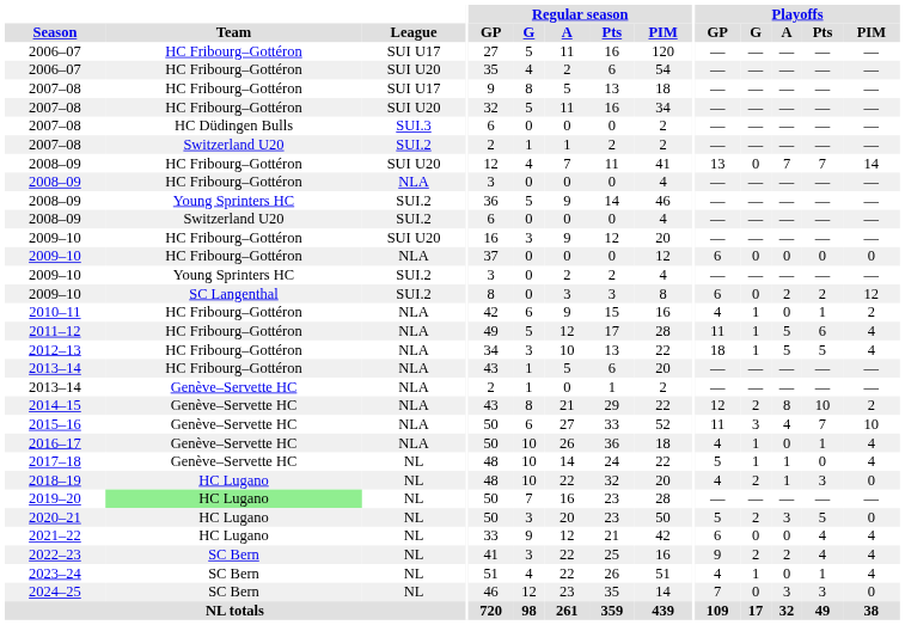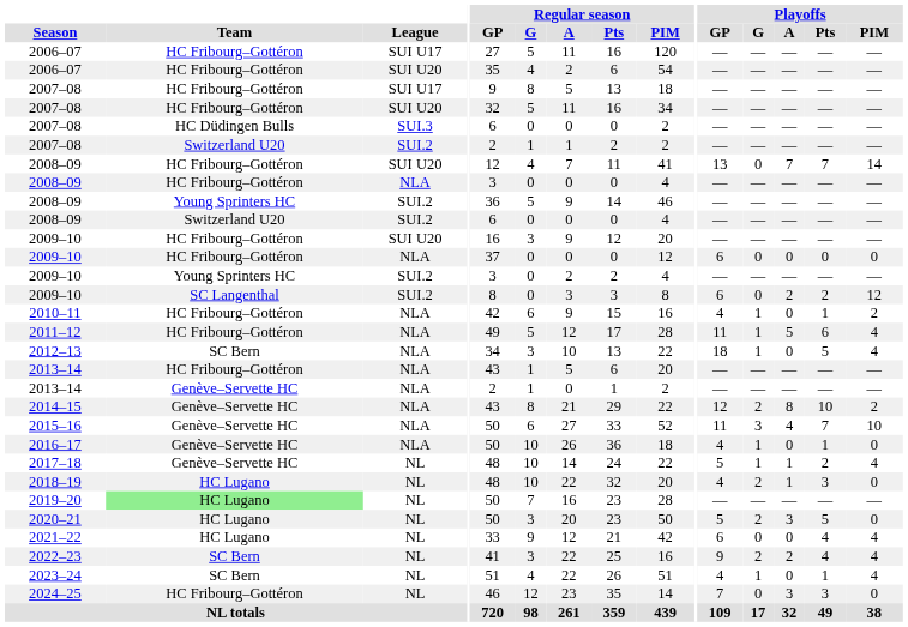 <table border="0" cellpadding="1" cellspacing="0" style="text-align:center; width:60em">
 <tr bgcolor="#e0e0e0">
 <th colspan="3" bgcolor="#ffffff"></th>
 <th rowspan="99" bgcolor="#ffffff"></th>
 <th colspan="5"><a href='#'>Regular season</a></th>
 <th rowspan="99" bgcolor="#ffffff"></th>
 <th colspan="5"><a href='#'>Playoffs</a></th>
 </tr>
 <tr bgcolor="#e0e0e0">
 <th><a href='#'>Season</a></th>
 <th>Team</th>
 <th>League</th>
 <th>GP</th>
 <th><a href='#'>G</a></th>
 <th><a href='#'>A</a></th>
 <th><a href='#'>Pts</a></th>
 <th><a href='#'>PIM</a></th>
 <th>GP</th>
 <th>G</th>
 <th>A</th>
 <th>Pts</th>
 <th>PIM</th>
 </tr>
 <tr>
 <td>2006–07</td>
 <td><a href='#'>HC Fribourg–Gottéron</a></td>
 <td>SUI U17</td>
 <td>27</td>
 <td>5</td>
 <td>11</td>
 <td>16</td>
 <td>120</td>
 <td>—</td>
 <td>—</td>
 <td>—</td>
 <td>—</td>
 <td>—</td>
 </tr>
 <tr bgcolor="#f0f0f0">
 <td>2006–07</td>
 <td>HC Fribourg–Gottéron</td>
 <td>SUI U20</td>
 <td>35</td>
 <td>4</td>
 <td>2</td>
 <td>6</td>
 <td>54</td>
 <td>—</td>
 <td>—</td>
 <td>—</td>
 <td>—</td>
 <td>—</td>
 </tr>
 <tr>
 <td>2007–08</td>
 <td>HC Fribourg–Gottéron</td>
 <td>SUI U17</td>
 <td>9</td>
 <td>8</td>
 <td>5</td>
 <td>13</td>
 <td>18</td>
 <td>—</td>
 <td>—</td>
 <td>—</td>
 <td>—</td>
 <td>—</td>
 </tr>
 <tr bgcolor="#f0f0f0">
 <td>2007–08</td>
 <td>HC Fribourg–Gottéron</td>
 <td>SUI U20</td>
 <td>32</td>
 <td>5</td>
 <td>11</td>
 <td>16</td>
 <td>34</td>
 <td>—</td>
 <td>—</td>
 <td>—</td>
 <td>—</td>
 <td>—</td>
 </tr>
 <tr>
 <td>2007–08</td>
 <td>HC Düdingen Bulls</td>
 <td><a href='#'>SUI.3</a></td>
 <td>6</td>
 <td>0</td>
 <td>0</td>
 <td>0</td>
 <td>2</td>
 <td>—</td>
 <td>—</td>
 <td>—</td>
 <td>—</td>
 <td>—</td>
 </tr>
 <tr bgcolor="#f0f0f0">
 <td>2007–08</td>
 <td><a href='#'>Switzerland U20</a></td>
 <td><a href='#'>SUI.2</a></td>
 <td>2</td>
 <td>1</td>
 <td>1</td>
 <td>2</td>
 <td>2</td>
 <td>—</td>
 <td>—</td>
 <td>—</td>
 <td>—</td>
 <td>—</td>
 </tr>
 <tr>
 <td>2008–09</td>
 <td>HC Fribourg–Gottéron</td>
 <td>SUI U20</td>
 <td>12</td>
 <td>4</td>
 <td>7</td>
 <td>11</td>
 <td>41</td>
 <td>13</td>
 <td>0</td>
 <td>7</td>
 <td>7</td>
 <td>14</td>
 </tr>
 <tr bgcolor="#f0f0f0">
 <td><a href='#'>2008–09</a></td>
 <td>HC Fribourg–Gottéron</td>
 <td><a href='#'>NLA</a></td>
 <td>3</td>
 <td>0</td>
 <td>0</td>
 <td>0</td>
 <td>4</td>
 <td>—</td>
 <td>—</td>
 <td>—</td>
 <td>—</td>
 <td>—</td>
 </tr>
 <tr>
 <td>2008–09</td>
 <td><a href='#'>Young Sprinters HC</a></td>
 <td>SUI.2</td>
 <td>36</td>
 <td>5</td>
 <td>9</td>
 <td>14</td>
 <td>46</td>
 <td>—</td>
 <td>—</td>
 <td>—</td>
 <td>—</td>
 <td>—</td>
 </tr>
 <tr bgcolor="#f0f0f0">
 <td>2008–09</td>
 <td>Switzerland U20</td>
 <td>SUI.2</td>
 <td>6</td>
 <td>0</td>
 <td>0</td>
 <td>0</td>
 <td>4</td>
 <td>—</td>
 <td>—</td>
 <td>—</td>
 <td>—</td>
 <td>—</td>
 </tr>
 <tr>
 <td>2009–10</td>
 <td>HC Fribourg–Gottéron</td>
 <td>SUI U20</td>
 <td>16</td>
 <td>3</td>
 <td>9</td>
 <td>12</td>
 <td>20</td>
 <td>—</td>
 <td>—</td>
 <td>—</td>
 <td>—</td>
 <td>—</td>
 </tr>
 <tr bgcolor="#f0f0f0">
 <td><a href='#'>2009–10</a></td>
 <td>HC Fribourg–Gottéron</td>
 <td>NLA</td>
 <td>37</td>
 <td>0</td>
 <td>0</td>
 <td>0</td>
 <td>12</td>
 <td>6</td>
 <td>0</td>
 <td>0</td>
 <td>0</td>
 <td>0</td>
 </tr>
 <tr>
 <td>2009–10</td>
 <td>Young Sprinters HC</td>
 <td>SUI.2</td>
 <td>3</td>
 <td>0</td>
 <td>2</td>
 <td>2</td>
 <td>4</td>
 <td>—</td>
 <td>—</td>
 <td>—</td>
 <td>—</td>
 <td>—</td>
 </tr>
 <tr bgcolor="#f0f0f0">
 <td>2009–10</td>
 <td><a href='#'>SC Langenthal</a></td>
 <td>SUI.2</td>
 <td>8</td>
 <td>0</td>
 <td>3</td>
 <td>3</td>
 <td>8</td>
 <td>6</td>
 <td>0</td>
 <td>2</td>
 <td>2</td>
 <td>12</td>
 </tr>
 <tr>
 <td><a href='#'>2010–11</a></td>
 <td>HC Fribourg–Gottéron</td>
 <td>NLA</td>
 <td>42</td>
 <td>6</td>
 <td>9</td>
 <td>15</td>
 <td>16</td>
 <td>4</td>
 <td>1</td>
 <td>0</td>
 <td>1</td>
 <td>2</td>
 </tr>
 <tr bgcolor="#f0f0f0">
 <td><a href='#'>2011–12</a></td>
 <td>HC Fribourg–Gottéron</td>
 <td>NLA</td>
 <td>49</td>
 <td>5</td>
 <td>12</td>
 <td>17</td>
 <td>28</td>
 <td>11</td>
 <td>1</td>
 <td>5</td>
 <td>6</td>
 <td>4</td>
 </tr>
 <tr>
 <td><a href='#'>2012–13</a></td>
-<td>HC Fribourg–Gottéron</td>
+<td>SC Bern</td>
 <td>NLA</td>
 <td>34</td>
 <td>3</td>
 <td>10</td>
 <td>13</td>
 <td>22</td>
 <td>18</td>
 <td>1</td>
-<td>5</td>
+<td>0</td>
 <td>5</td>
 <td>4</td>
 </tr>
 <tr bgcolor="#f0f0f0">
 <td><a href='#'>2013–14</a></td>
 <td>HC Fribourg–Gottéron</td>
 <td>NLA</td>
 <td>43</td>
 <td>1</td>
 <td>5</td>
 <td>6</td>
 <td>20</td>
 <td>—</td>
 <td>—</td>
 <td>—</td>
 <td>—</td>
 <td>—</td>
 </tr>
 <tr>
 <td>2013–14</td>
 <td><a href='#'>Genève–Servette HC</a></td>
 <td>NLA</td>
 <td>2</td>
 <td>1</td>
 <td>0</td>
 <td>1</td>
 <td>2</td>
 <td>—</td>
 <td>—</td>
 <td>—</td>
 <td>—</td>
 <td>—</td>
 </tr>
 <tr bgcolor="#f0f0f0">
 <td><a href='#'>2014–15</a></td>
 <td>Genève–Servette HC</td>
 <td>NLA</td>
 <td>43</td>
 <td>8</td>
 <td>21</td>
 <td>29</td>
 <td>22</td>
 <td>12</td>
 <td>2</td>
 <td>8</td>
 <td>10</td>
 <td>2</td>
 </tr>
 <tr>
 <td><a href='#'>2015–16</a></td>
 <td>Genève–Servette HC</td>
 <td>NLA</td>
 <td>50</td>
 <td>6</td>
 <td>27</td>
 <td>33</td>
 <td>52</td>
 <td>11</td>
 <td>3</td>
 <td>4</td>
 <td>7</td>
 <td>10</td>
 </tr>
 <tr bgcolor="#f0f0f0">
 <td><a href='#'>2016–17</a></td>
 <td>Genève–Servette HC</td>
 <td>NLA</td>
 <td>50</td>
 <td>10</td>
 <td>26</td>
 <td>36</td>
 <td>18</td>
 <td>4</td>
 <td>1</td>
 <td>0</td>
 <td>1</td>
-<td>4</td>
+<td>0</td>
 </tr>
 <tr>
 <td><a href='#'>2017–18</a></td>
 <td>Genève–Servette HC</td>
 <td>NL</td>
 <td>48</td>
 <td>10</td>
 <td>14</td>
 <td>24</td>
 <td>22</td>
 <td>5</td>
 <td>1</td>
 <td>1</td>
-<td>0</td>
+<td>2</td>
 <td>4</td>
 </tr>
 <tr bgcolor="#f0f0f0">
 <td><a href='#'>2018–19</a></td>
 <td><a href='#'>HC Lugano</a></td>
 <td>NL</td>
 <td>48</td>
 <td>10</td>
 <td>22</td>
 <td>32</td>
 <td>20</td>
 <td>4</td>
 <td>2</td>
 <td>1</td>
 <td>3</td>
 <td>0</td>
 </tr>
 <tr>
 <td><a href='#'>2019–20</a></td>
 <td style="background: lightgreen;">HC Lugano</td>
 <td>NL</td>
 <td>50</td>
 <td>7</td>
 <td>16</td>
 <td>23</td>
 <td>28</td>
 <td>—</td>
 <td>—</td>
 <td>—</td>
 <td>—</td>
 <td>—</td>
 </tr>
 <tr bgcolor="#f0f0f0">
 <td><a href='#'>2020–21</a></td>
 <td>HC Lugano</td>
 <td>NL</td>
 <td>50</td>
 <td>3</td>
 <td>20</td>
 <td>23</td>
 <td>50</td>
 <td>5</td>
 <td>2</td>
 <td>3</td>
 <td>5</td>
 <td>0</td>
 </tr>
 <tr>
 <td><a href='#'>2021–22</a></td>
 <td>HC Lugano</td>
 <td>NL</td>
 <td>33</td>
 <td>9</td>
 <td>12</td>
 <td>21</td>
 <td>42</td>
 <td>6</td>
 <td>0</td>
 <td>0</td>
 <td>4</td>
 <td>4</td>
 </tr>
 <tr bgcolor="#f0f0f0">
 <td><a href='#'>2022–23</a></td>
 <td><a href='#'>SC Bern</a></td>
 <td>NL</td>
 <td>41</td>
 <td>3</td>
 <td>22</td>
 <td>25</td>
 <td>16</td>
 <td>9</td>
 <td>2</td>
 <td>2</td>
 <td>4</td>
 <td>4</td>
 </tr>
 <tr>
 <td><a href='#'>2023–24</a></td>
 <td>SC Bern</td>
 <td>NL</td>
 <td>51</td>
 <td>4</td>
 <td>22</td>
 <td>26</td>
 <td>51</td>
 <td>4</td>
 <td>1</td>
 <td>0</td>
 <td>1</td>
 <td>4</td>
 </tr>
 <tr bgcolor="#f0f0f0">
 <td><a href='#'>2024–25</a></td>
-<td>SC Bern</td>
+<td>HC Fribourg–Gottéron</td>
 <td>NL</td>
 <td>46</td>
 <td>12</td>
 <td>23</td>
 <td>35</td>
 <td>14</td>
 <td>7</td>
 <td>0</td>
 <td>3</td>
 <td>3</td>
 <td>0</td>
 </tr>
 <tr bgcolor="#e0e0e0">
 <th colspan="3">NL totals</th>
 <th>720</th>
 <th>98</th>
 <th>261</th>
 <th>359</th>
 <th>439</th>
 <th>109</th>
 <th>17</th>
 <th>32</th>
 <th>49</th>
 <th>38</th>
 </tr>
 </table>
